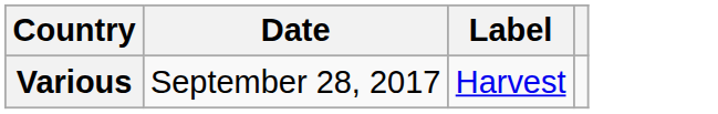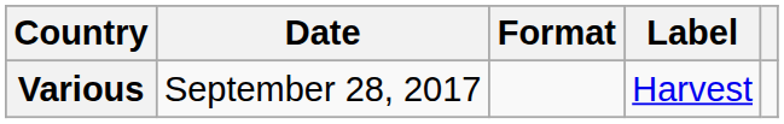 <table class="wikitable plainrowheaders" border="1">
 <tr>
 <th scope="col">Country</th>
 <th scope="col">Date</th>
+<th scope="col">Format</th>
 <th scope="col">Label</th>
 <th scope="col"></th>
 </tr>
 <tr>
 <th scope="row">Various</th>
 <td>September 28, 2017</td>
+<td></td>
 <td><a href='#'>Harvest</a></td>
 <td align="center"></td>
 </tr>
 </table>
